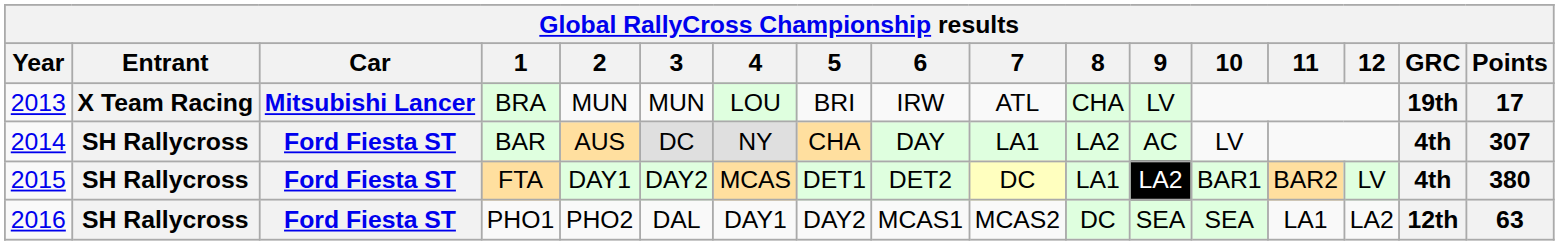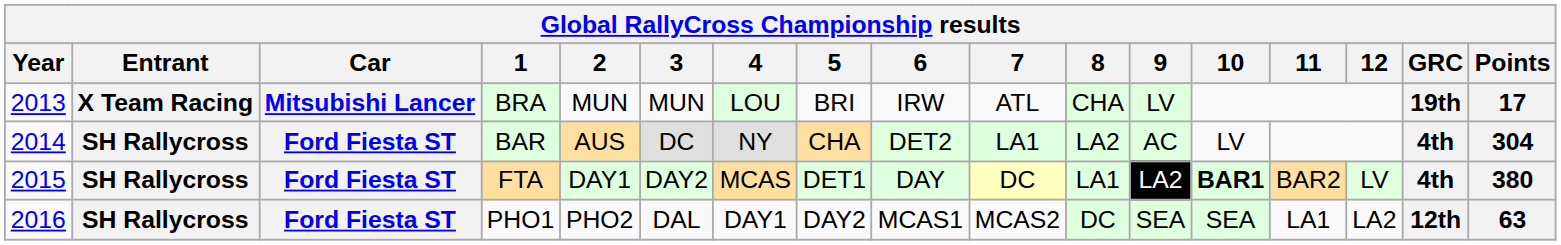 <table class="wikitable" style="text-align:center; font-size:85%">
 <tr>
 <th colspan=17><a href='#'>Global RallyCross Championship</a> results</th>
 </tr>
 <tr>
 <th>Year</th>
 <th>Entrant</th>
 <th>Car</th>
 <th>1</th>
 <th>2</th>
 <th>3</th>
 <th>4</th>
 <th>5</th>
 <th>6</th>
 <th>7</th>
 <th>8</th>
 <th>9</th>
 <th>10</th>
 <th>11</th>
 <th>12</th>
 <th>GRC</th>
 <th>Points</th>
 </tr>
 <tr>
 <td><a href='#'>2013</a></td>
 <th nowrap>X Team Racing</th>
 <th nowrap><a href='#'>Mitsubishi Lancer</a></th>
 <td style="background:#DFFFDF;">BRA<br></td>
 <td>MUN</td>
 <td>MUN</td>
 <td style="background:#DFFFDF;">LOU<br></td>
 <td>BRI</td>
 <td>IRW</td>
 <td>ATL</td>
 <td style="background:#DFFFDF;">CHA<br></td>
 <td style="background:#DFFFDF;">LV<br></td>
 <td colspan=3></td>
 <th>19th</th>
 <th>17</th>
 </tr>
 <tr>
 <td><a href='#'>2014</a></td>
 <th nowrap>SH Rallycross</th>
 <th nowrap><a href='#'>Ford Fiesta ST</a></th>
 <td style="background:#DFFFDF;">BAR<br></td>
 <td style="background:#FFDF9F;">AUS<br></td>
 <td style="background:#DFDFDF;">DC<br></td>
 <td style="background:#DFDFDF;">NY<br></td>
 <td style="background:#FFDF9F;">CHA<br></td>
-<td style="background:#DFFFDF;">DAY<br></td>
+<td style="background:#DFFFDF;">DET2<br></td>
 <td style="background:#DFFFDF;">LA1<br></td>
 <td style="background:#DFFFDF;">LA2<br></td>
 <td style="background:#DFFFDF;">AC<br></td>
 <td>LV<br></td>
 <td colspan=2></td>
 <th>4th</th>
-<th>307</th>
+<th>304</th>
 </tr>
 <tr>
 <td><a href='#'>2015</a></td>
 <th nowrap>SH Rallycross</th>
 <th nowrap><a href='#'>Ford Fiesta ST</a></th>
 <td style="background:#FFDF9F;">FTA<br></td>
 <td style="background:#DFFFDF;">DAY1<br></td>
 <td style="background:#DFFFDF;">DAY2<br></td>
 <td style="background:#FFDF9F;">MCAS<br></td>
 <td style="background:#DFFFDF;">DET1<br></td>
-<td style="background:#DFFFDF;">DET2<br></td>
+<td style="background:#DFFFDF;">DAY<br></td>
 <td style="background:#FFFFBF;">DC<br></td>
 <td style="background:#DFFFDF;">LA1<br></td>
 <td style="background:#000000; color:white"><span>LA2<br></span></td>
-<td style="background:#DFFFDF;">BAR1<br></td>
+<td style="background:#DFFFDF;"><strong>BAR1<br></strong></td>
 <td style="background:#FFDF9F;">BAR2<br></td>
 <td style="background:#DFFFDF;">LV<br></td>
 <th>4th</th>
 <th>380</th>
 </tr>
 <tr>
 <td><a href='#'>2016</a></td>
 <th nowrap>SH Rallycross</th>
 <th nowrap><a href='#'>Ford Fiesta ST</a></th>
 <td>PHO1</td>
 <td>PHO2</td>
 <td>DAL</td>
 <td>DAY1</td>
 <td>DAY2</td>
 <td>MCAS1</td>
 <td>MCAS2<br></td>
 <td style="background:#DFFFDF;">DC<br></td>
 <td style="background:#DFFFDF;">SEA<br></td>
 <td style="background:#DFFFDF;">SEA<br></td>
 <td>LA1</td>
 <td>LA2</td>
 <th>12th</th>
 <th>63</th>
 </tr>
 </table>
